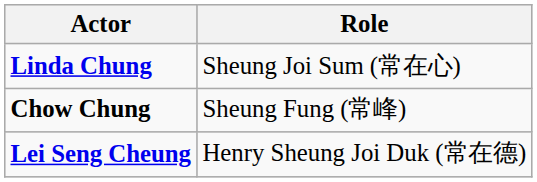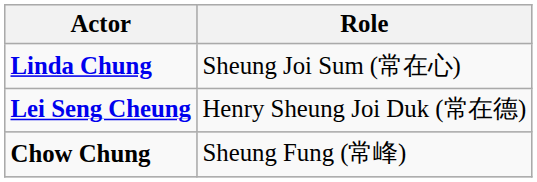 <table class="wikitable">
 <tr>
 <th>Actor</th>
 <th>Role</th>
 </tr>
 <tr>
 <td><strong><a href='#'>Linda Chung</a></strong></td>
 <td>Sheung Joi Sum (常在心)</td>
 </tr>
 <tr>
+<td><strong><a href='#'>Lei Seng Cheung</a></strong></td>
+<td>Henry Sheung Joi Duk (常在德)</td>
+</tr>
+<tr>
 <td><strong>Chow Chung</strong></td>
 <td>Sheung Fung (常峰)</td>
 </tr>
-<tr>
-<td><strong><a href='#'>Lei Seng Cheung</a></strong></td>
-<td>Henry Sheung Joi Duk (常在德)</td>
-</tr>
 </table>
